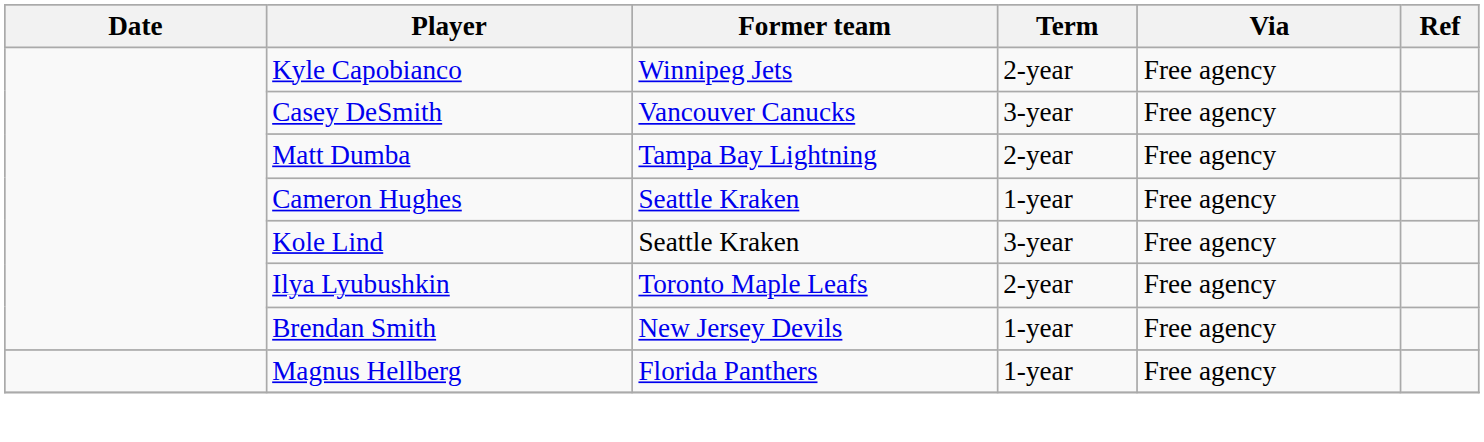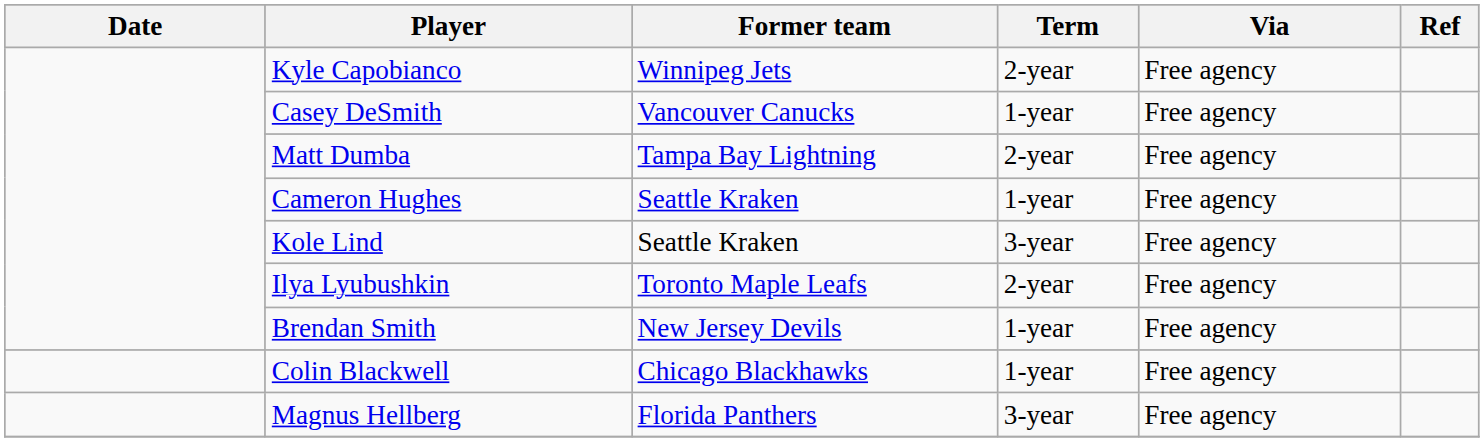 <table class="wikitable">
 <tr style="background:#ddd; text-align:center;">
 <th style="width: 10em;">Date</th>
 <th style="width: 14em;">Player</th>
 <th style="width: 14em;">Former team</th>
 <th style="width: 5em;">Term</th>
 <th style="width: 10em;">Via</th>
 <th style="width: 2.5em;">Ref</th>
 </tr>
 <tr>
 <td rowspan=7></td>
 <td><a href='#'>Kyle Capobianco</a></td>
 <td><a href='#'>Winnipeg Jets</a></td>
 <td>2-year</td>
 <td>Free agency</td>
 <td></td>
 </tr>
 <tr>
 <td><a href='#'>Casey DeSmith</a></td>
 <td><a href='#'>Vancouver Canucks</a></td>
-<td>3-year</td>
+<td>1-year</td>
 <td>Free agency</td>
 <td></td>
 </tr>
 <tr>
 <td><a href='#'>Matt Dumba</a></td>
 <td><a href='#'>Tampa Bay Lightning</a></td>
 <td>2-year</td>
 <td>Free agency</td>
 <td></td>
 </tr>
 <tr>
 <td><a href='#'>Cameron Hughes</a></td>
 <td><a href='#'>Seattle Kraken</a></td>
 <td>1-year</td>
 <td>Free agency</td>
 <td></td>
 </tr>
 <tr>
 <td><a href='#'>Kole Lind</a></td>
 <td>Seattle Kraken</td>
 <td>3-year</td>
 <td>Free agency</td>
 <td></td>
 </tr>
 <tr>
 <td><a href='#'>Ilya Lyubushkin</a></td>
 <td><a href='#'>Toronto Maple Leafs</a></td>
 <td>2-year</td>
 <td>Free agency</td>
 <td></td>
 </tr>
 <tr>
 <td><a href='#'>Brendan Smith</a></td>
 <td><a href='#'>New Jersey Devils</a></td>
 <td>1-year</td>
 <td>Free agency</td>
 <td></td>
 </tr>
 <tr>
 <td></td>
+<td><a href='#'>Colin Blackwell</a></td>
+<td><a href='#'>Chicago Blackhawks</a></td>
+<td>1-year</td>
+<td>Free agency</td>
+<td></td>
+</tr>
+<tr>
+<td></td>
 <td><a href='#'>Magnus Hellberg</a></td>
 <td><a href='#'>Florida Panthers</a></td>
-<td>1-year</td>
+<td>3-year</td>
 <td>Free agency</td>
 <td></td>
 </tr>
 <tr>
 </tr>
 </table>
